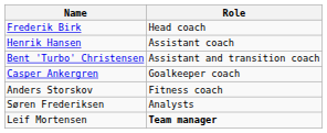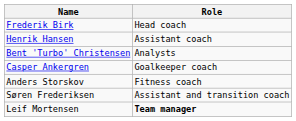 <table class="wikitable">
 <tr>
 <th>Name</th>
 <th>Role</th>
 </tr>
 <tr>
 <td> <a href='#'>Frederik Birk</a></td>
 <td>Head coach</td>
 </tr>
 <tr>
 <td> <a href='#'>Henrik Hansen</a></td>
 <td>Assistant coach</td>
 </tr>
 <tr>
 <td> <a href='#'>Bent 'Turbo' Christensen</a></td>
-<td>Assistant and transition coach</td>
+<td>Analysts</td>
 </tr>
 <tr>
 <td> <a href='#'>Casper Ankergren</a></td>
 <td>Goalkeeper coach</td>
 </tr>
 <tr>
 <td> Anders Storskov</td>
 <td>Fitness coach</td>
 </tr>
 <tr>
 <td> Søren Frederiksen</td>
-<td>Analysts</td>
+<td>Assistant and transition coach</td>
 </tr>
 <tr>
 <td> Leif Mortensen</td>
 <td><strong>Team manager</strong></td>
 </tr>
 </table>
